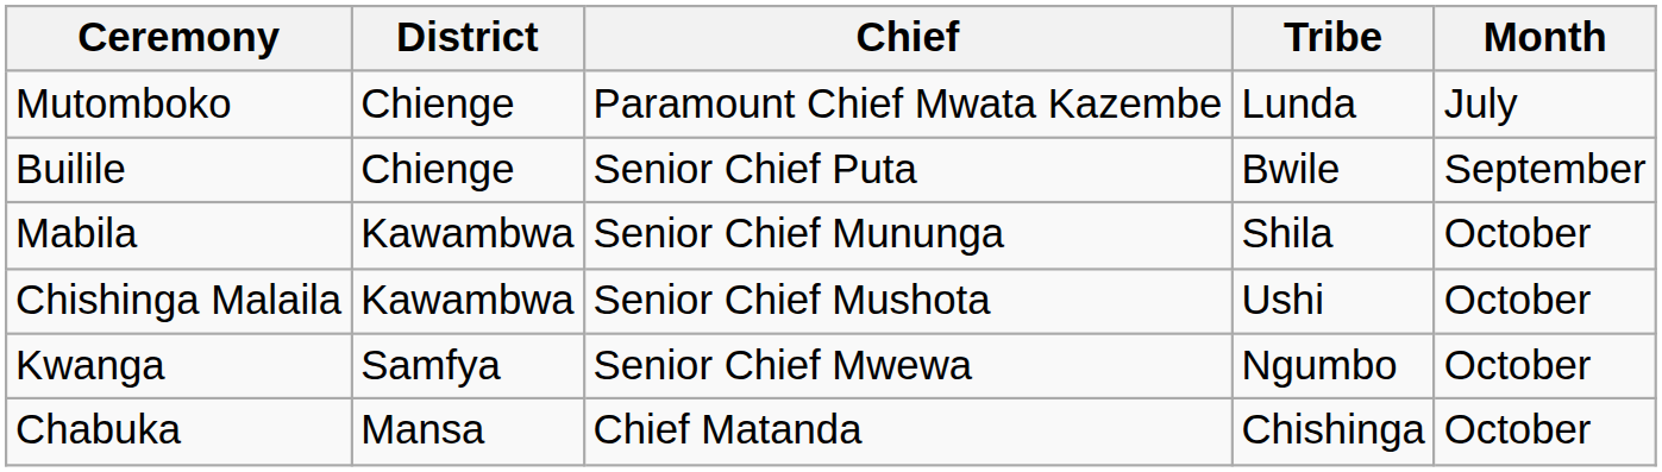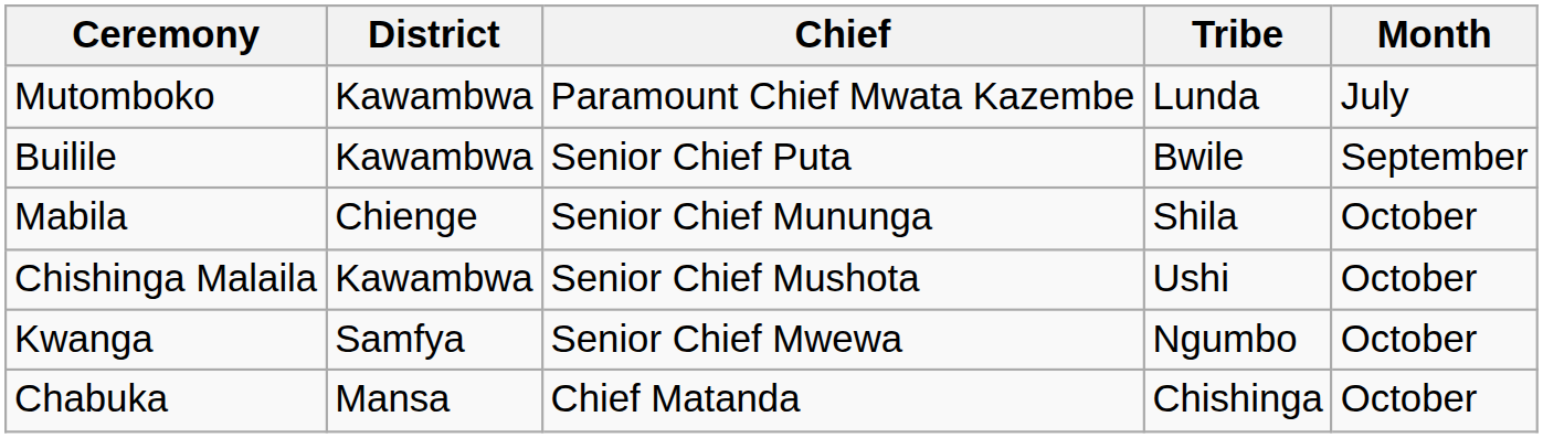 <table class="wikitable">
 <tr>
 <th>Ceremony</th>
 <th>District</th>
 <th>Chief</th>
 <th>Tribe</th>
 <th>Month</th>
 </tr>
 <tr>
 <td>Mutomboko</td>
-<td>Chienge</td>
+<td>Kawambwa</td>
 <td>Paramount Chief Mwata Kazembe</td>
 <td>Lunda</td>
 <td>July</td>
 </tr>
 <tr>
 <td>Builile</td>
-<td>Chienge</td>
+<td>Kawambwa</td>
 <td>Senior Chief Puta</td>
 <td>Bwile</td>
 <td>September</td>
 </tr>
 <tr>
 <td>Mabila</td>
-<td>Kawambwa</td>
+<td>Chienge</td>
 <td>Senior Chief Mununga</td>
 <td>Shila</td>
 <td>October</td>
 </tr>
 <tr>
 <td>Chishinga Malaila</td>
 <td>Kawambwa</td>
 <td>Senior Chief Mushota</td>
 <td>Ushi</td>
 <td>October</td>
 </tr>
 <tr>
 <td>Kwanga</td>
 <td>Samfya</td>
 <td>Senior Chief Mwewa</td>
 <td>Ngumbo</td>
 <td>October</td>
 </tr>
 <tr>
 <td>Chabuka</td>
 <td>Mansa</td>
 <td>Chief Matanda</td>
 <td>Chishinga</td>
 <td>October</td>
 </tr>
 </table>
